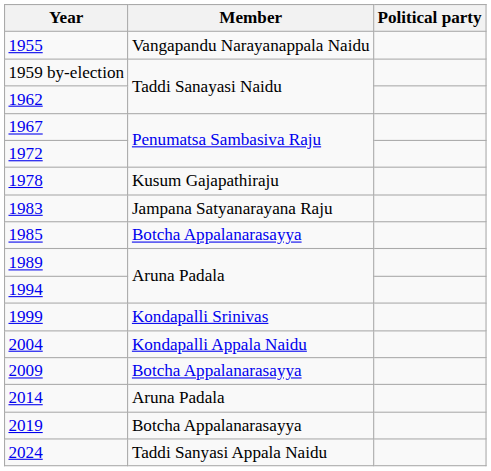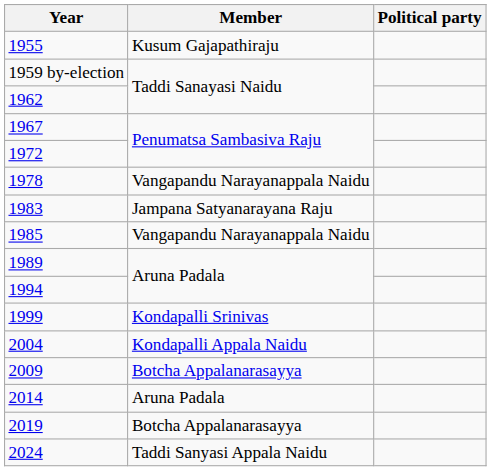 <table class="wikitable sortable">
 <tr>
 <th scope="col">Year</th>
 <th scope="col">Member</th>
 <th scope="col" colspan="2">Political party</th>
 </tr>
 <tr>
 <td><a href='#'>1955</a></td>
-<td>Vangapandu Narayanappala Naidu</td>
+<td>Kusum Gajapathiraju</td>
 <td></td>
 </tr>
 <tr>
 <td>1959 by-election</td>
 <td rowspan=2>Taddi Sanayasi Naidu</td>
 <td></td>
 </tr>
 <tr>
 <td><a href='#'>1962</a></td>
 <td></td>
 </tr>
 <tr>
 <td><a href='#'>1967</a></td>
 <td rowspan=2><a href='#'>Penumatsa Sambasiva Raju</a></td>
 <td></td>
 </tr>
 <tr>
 <td><a href='#'>1972</a></td>
 <td></td>
 </tr>
 <tr>
 <td><a href='#'>1978</a></td>
-<td>Kusum Gajapathiraju</td>
+<td>Vangapandu Narayanappala Naidu</td>
 <td></td>
 </tr>
 <tr>
 <td><a href='#'>1983</a></td>
 <td>Jampana Satyanarayana Raju</td>
 <td></td>
 </tr>
 <tr>
 <td><a href='#'>1985</a></td>
-<td><a href='#'>Botcha Appalanarasayya</a></td>
+<td>Vangapandu Narayanappala Naidu</td>
 <td></td>
 </tr>
 <tr>
 <td><a href='#'>1989</a></td>
 <td rowspan=2>Aruna Padala</td>
 <td></td>
 </tr>
 <tr>
 <td><a href='#'>1994</a></td>
 </tr>
 <tr>
 <td><a href='#'>1999</a></td>
 <td><a href='#'>Kondapalli Srinivas</a></td>
 <td></td>
 </tr>
 <tr>
 <td><a href='#'>2004</a></td>
 <td><a href='#'>Kondapalli Appala Naidu</a></td>
 <td></td>
 </tr>
 <tr>
 <td><a href='#'>2009</a></td>
 <td><a href='#'>Botcha Appalanarasayya</a></td>
 <td></td>
 </tr>
 <tr>
 <td><a href='#'>2014</a></td>
 <td>Aruna Padala</td>
 <td></td>
 </tr>
 <tr>
 <td><a href='#'>2019</a></td>
 <td>Botcha Appalanarasayya</td>
 <td></td>
 </tr>
 <tr>
 <td><a href='#'>2024</a></td>
 <td>Taddi Sanyasi Appala Naidu</td>
 <td></td>
 </tr>
 </table>
